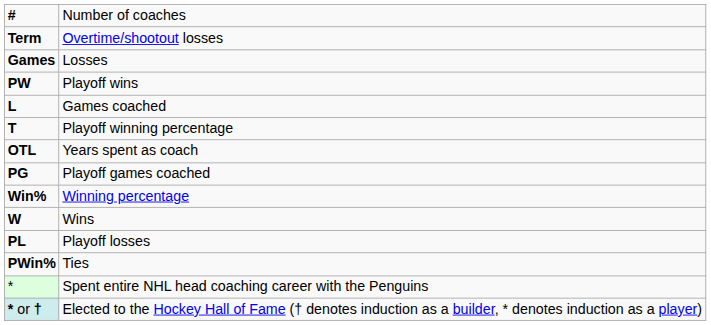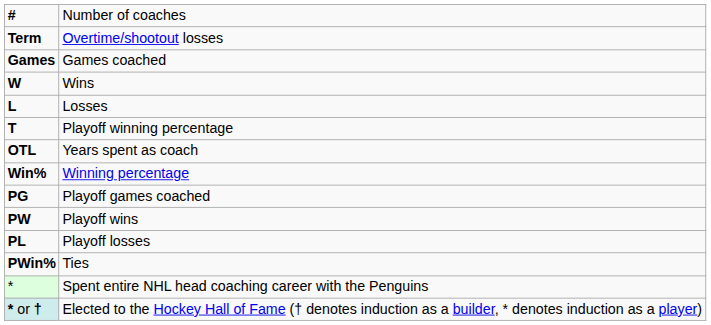 <table class="wikitable">
 <tr>
 <td><strong>#</strong></td>
 <td>Number of coaches</td>
 </tr>
 <tr>
 <td><strong>Term</strong></td>
 <td><a href='#'>Overtime/shootout</a> losses</td>
 </tr>
 <tr>
 <td><strong>Games</strong></td>
-<td>Losses</td>
+<td>Games coached</td>
 </tr>
 <tr>
-<td><strong>PW</strong></td>
-<td>Playoff wins</td>
+<td><strong>W</strong></td>
+<td>Wins</td>
 </tr>
 <tr>
 <td><strong>L</strong></td>
-<td>Games coached</td>
+<td>Losses</td>
 </tr>
 <tr>
 <td><strong>T</strong></td>
 <td>Playoff winning percentage</td>
 </tr>
 <tr>
 <td><strong>OTL</strong></td>
 <td>Years spent as coach</td>
 </tr>
 <tr>
+<td><strong>Win%</strong></td>
+<td><a href='#'>Winning percentage</a></td>
+</tr>
+<tr>
 <td><strong>PG</strong></td>
 <td>Playoff games coached</td>
 </tr>
 <tr>
-<td><strong>Win%</strong></td>
-<td><a href='#'>Winning percentage</a></td>
-</tr>
-<tr>
-<td><strong>W</strong></td>
-<td>Wins</td>
+<td><strong>PW</strong></td>
+<td>Playoff wins</td>
 </tr>
 <tr>
 <td><strong>PL</strong></td>
 <td>Playoff losses</td>
 </tr>
 <tr>
 <td><strong>PWin%</strong></td>
 <td>Ties</td>
 </tr>
 <tr>
 <td style="background-color:#ddffdd">*</td>
 <td>Spent entire NHL head coaching career with the Penguins</td>
 </tr>
 <tr>
 <td style="background-color:#CFECEC"><strong>*</strong> or <strong>†</strong></td>
 <td>Elected to the <a href='#'>Hockey Hall of Fame</a> († denotes induction as a <a href='#'>builder</a>, * denotes induction as a <a href='#'>player</a>)</td>
 </tr>
 </table>
